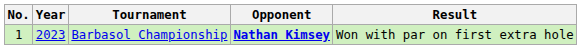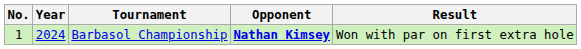 <table class="wikitable" style="font-size:95%;">
 <tr>
 <th>No.</th>
 <th>Year</th>
 <th>Tournament</th>
 <th>Opponent</th>
 <th>Result</th>
 </tr>
 <tr style="background:#D0F0C0;">
 <td align=center>1</td>
-<td><a href='#'>2023</a></td>
+<td><a href='#'>2024</a></td>
 <td><a href='#'>Barbasol Championship</a></td>
 <td><strong> <a href='#'>Nathan Kimsey</a></strong></td>
 <td>Won with par on first extra hole</td>
 </tr>
 </table>
